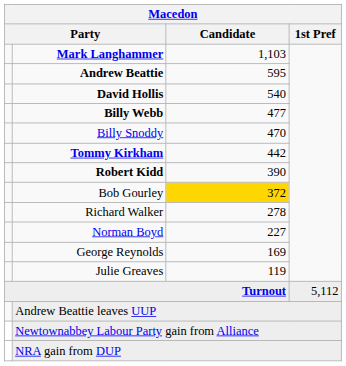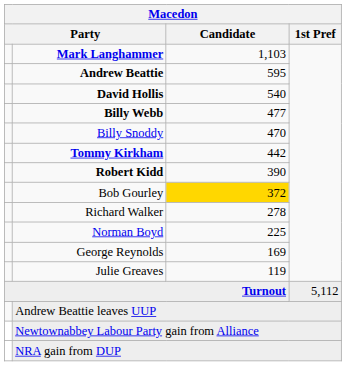 <table class="wikitable">
 <tr>
 <th colspan="4" align="center"><a href='#'>Macedon</a></th>
 </tr>
 <tr>
 <th colspan="2" align="center" width=200>Party</th>
 <th width=150>Candidate</th>
 <th width=60>1st Pref</th>
 </tr>
 <tr>
 <td></td>
 <td align="right"><strong><a href='#'>Mark Langhammer</a></strong></td>
 <td align="right">1,103</td>
 </tr>
 <tr>
 <td></td>
 <td align="right"><strong>Andrew Beattie</strong></td>
 <td align="right">595</td>
 </tr>
 <tr>
 <td></td>
 <td align="right"><strong>David Hollis</strong></td>
 <td align="right">540</td>
 </tr>
 <tr>
 <td></td>
 <td align="right"><strong>Billy Webb</strong></td>
 <td align="right">477</td>
 </tr>
 <tr>
 <td></td>
 <td align="right"><a href='#'>Billy Snoddy</a></td>
 <td align="right">470</td>
 </tr>
 <tr>
 <td></td>
 <td align="right"><strong><a href='#'>Tommy Kirkham</a></strong></td>
 <td align="right">442</td>
 </tr>
 <tr>
 <td></td>
 <td align="right"><strong>Robert Kidd</strong></td>
 <td align="right">390</td>
 </tr>
 <tr>
 <td></td>
 <td align="right">Bob Gourley</td>
 <td align="right" style="background: gold;">372</td>
 </tr>
 <tr>
 <td></td>
 <td align="right">Richard Walker</td>
 <td align="right">278</td>
 </tr>
 <tr>
 <td></td>
 <td align="right"><a href='#'>Norman Boyd</a></td>
-<td align="right">227</td>
+<td align="right">225</td>
 </tr>
 <tr>
 <td></td>
 <td align="right">George Reynolds</td>
 <td align="right">169</td>
 </tr>
 <tr>
 <td></td>
 <td align="right">Julie Greaves</td>
 <td align="right">119</td>
 </tr>
 <tr bgcolor="EEEEEE">
 <td colspan=3 align="right"><strong><a href='#'>Turnout</a></strong></td>
 <td align="right">5,112</td>
 </tr>
 <tr>
 <td bgcolor=></td>
 <td colspan=3 bgcolor="EEEEEE">Andrew Beattie leaves <a href='#'>UUP</a></td>
 </tr>
 <tr>
 <td bgcolor="FFFFFF"></td>
 <td colspan=3 bgcolor="EEEEEE"><a href='#'>Newtownabbey Labour Party</a> gain from <a href='#'>Alliance</a></td>
 </tr>
 <tr>
 <td bgcolor="FFFFFF"></td>
 <td colspan=3 bgcolor="EEEEEE"><a href='#'>NRA</a> gain from <a href='#'>DUP</a></td>
 </tr>
 </table>
